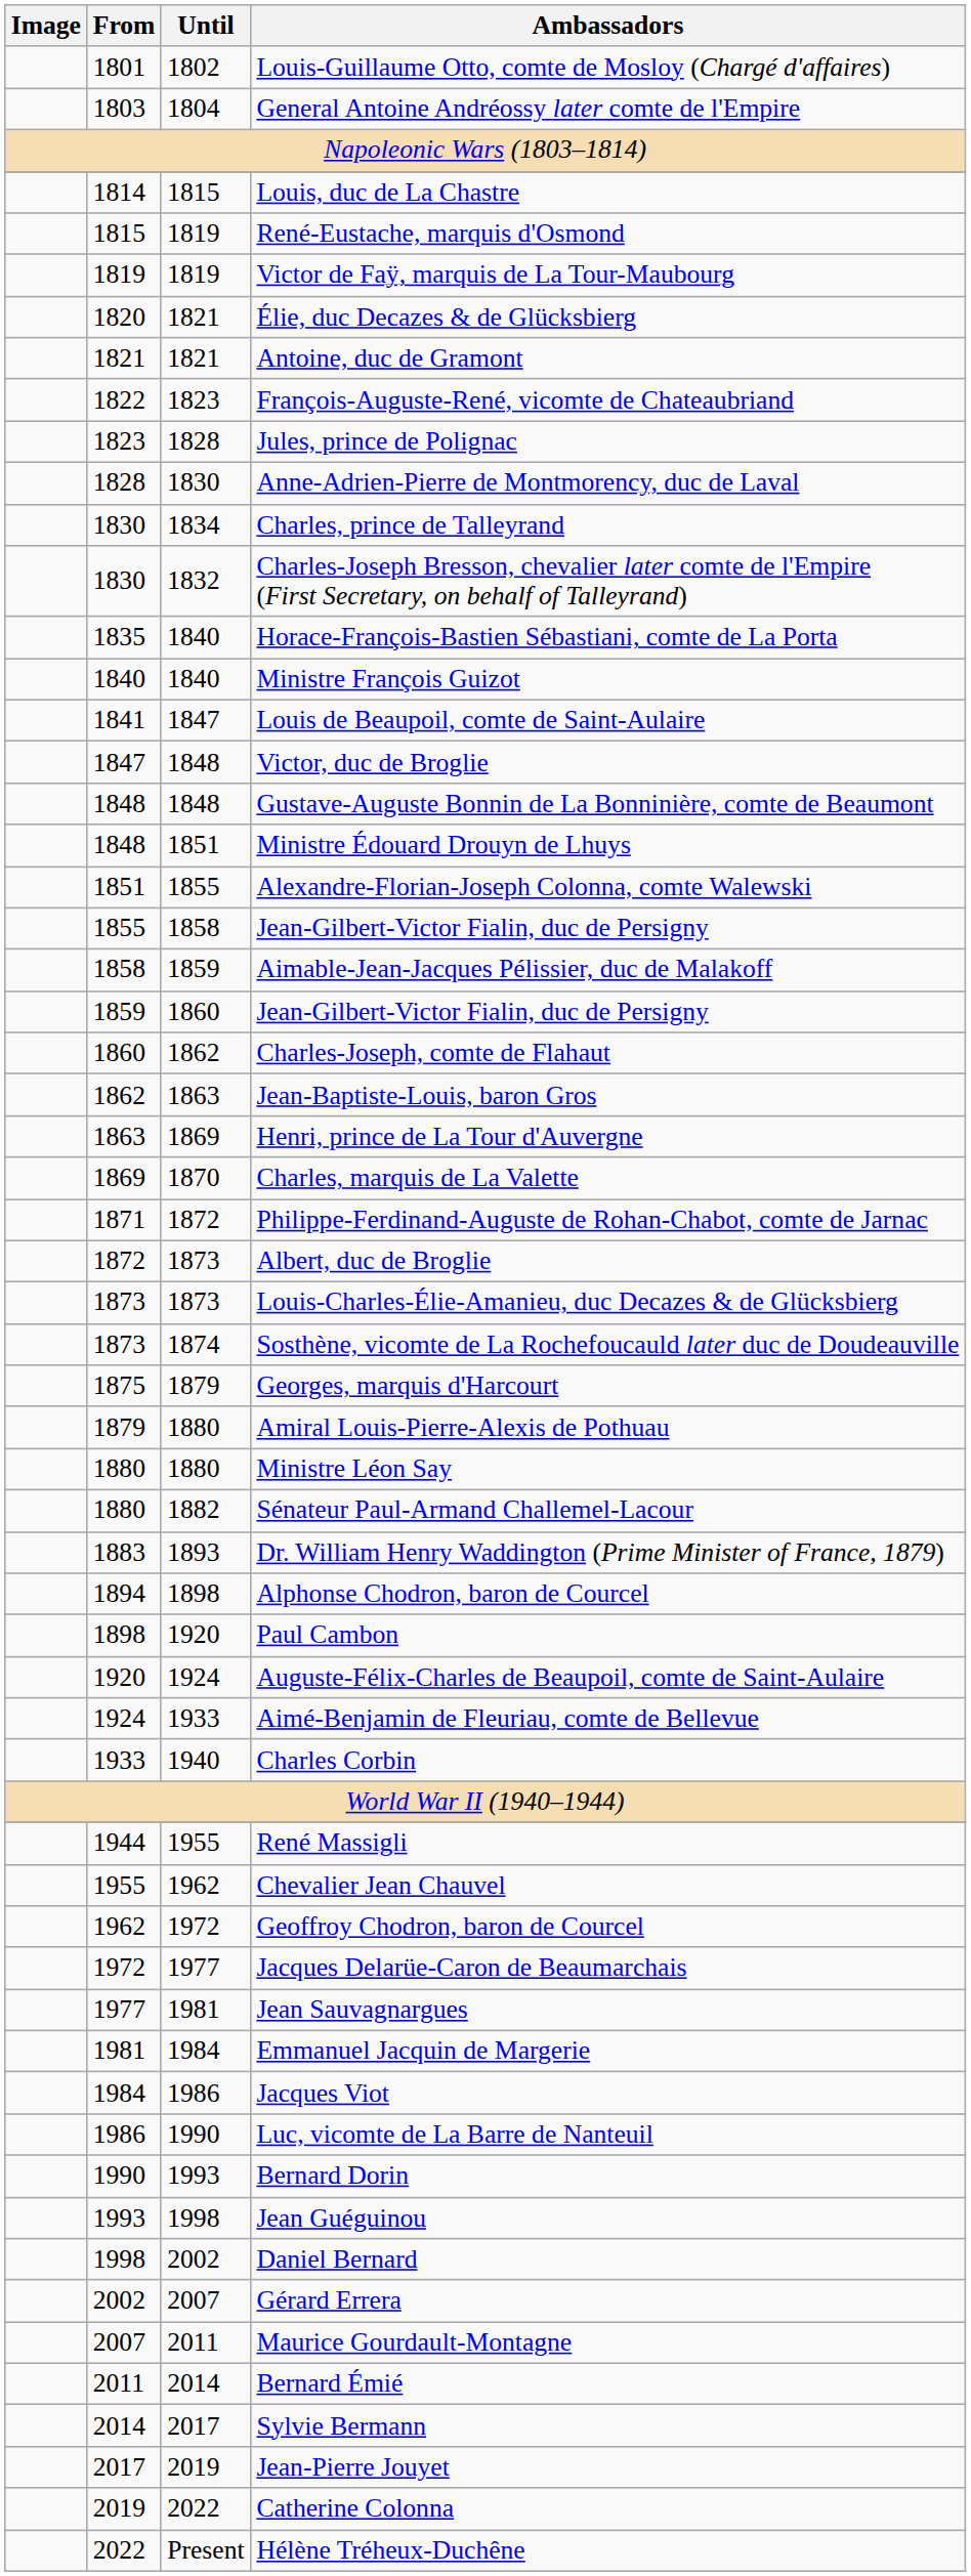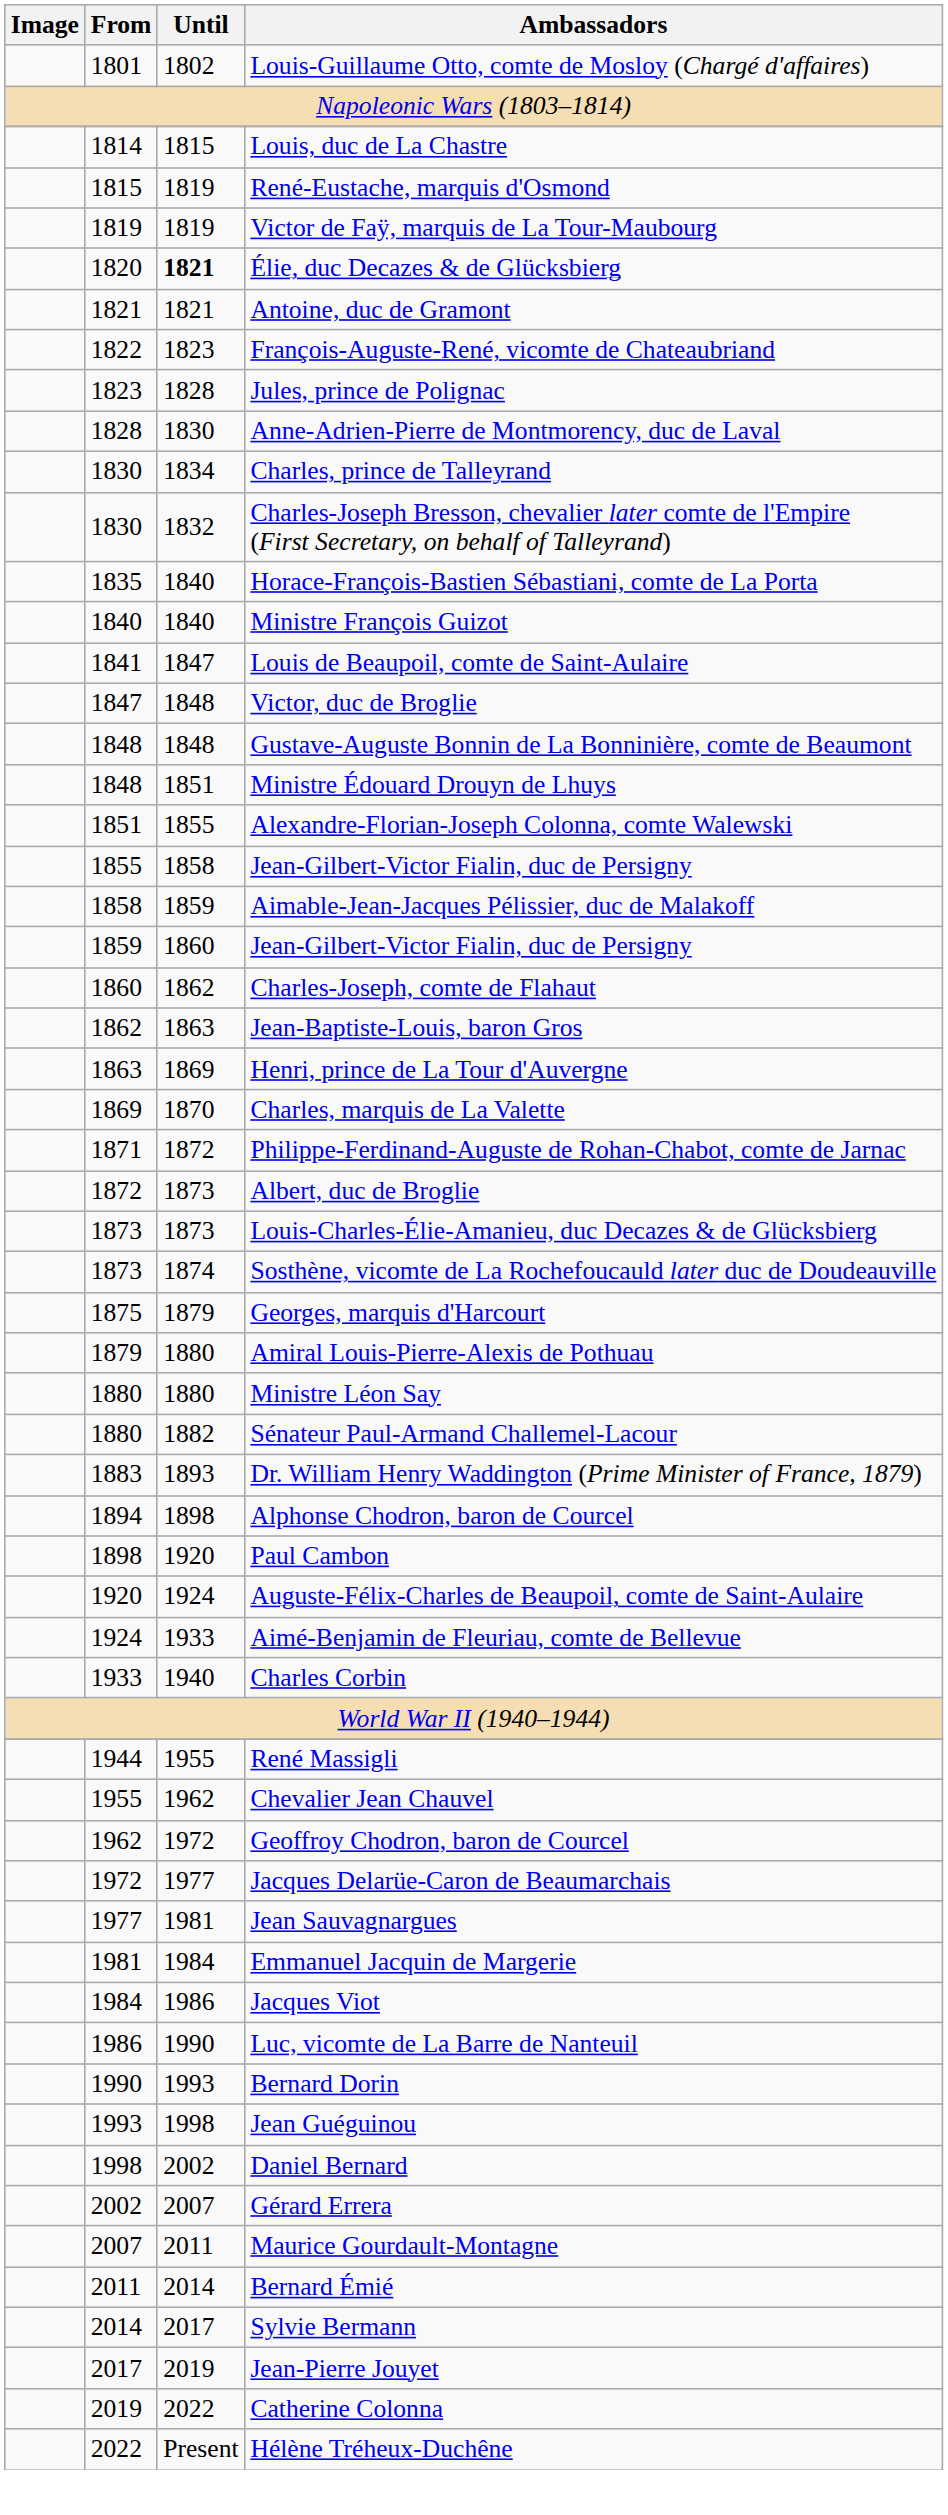 <table class="wikitable centre">
 <tr>
 <th>Image</th>
 <th>From</th>
 <th>Until</th>
 <th>Ambassadors</th>
 </tr>
 <tr>
 <td></td>
 <td>1801</td>
 <td>1802</td>
 <td><a href='#'>Louis-Guillaume Otto, comte de Mosloy</a> (<em>Chargé d'affaires</em>)</td>
-</tr>
-<tr>
-<td></td>
-<td>1803</td>
-<td>1804</td>
-<td><a href='#'>General Antoine Andréossy <em>later</em> comte de l'Empire</a></td>
 </tr>
 <tr ->
 <td align=center bgcolor=wheat colspan=4><em><a href='#'>Napoleonic Wars</a> (1803–1814)</em></td>
 </tr>
 <tr ->
 </tr>
 <tr>
 <td></td>
 <td>1814</td>
 <td>1815</td>
 <td><a href='#'>Louis, duc de La Chastre</a></td>
 </tr>
 <tr>
 <td></td>
 <td>1815</td>
 <td>1819</td>
 <td><a href='#'>René-Eustache, marquis d'Osmond</a></td>
 </tr>
 <tr>
 <td></td>
 <td>1819</td>
 <td>1819</td>
 <td><a href='#'>Victor de Faÿ, marquis de La Tour-Maubourg</a></td>
 </tr>
 <tr>
 <td></td>
 <td>1820</td>
-<td>1821</td>
+<td><strong>1821</strong></td>
 <td><a href='#'>Élie, duc Decazes & de Glücksbierg</a></td>
 </tr>
 <tr>
 <td></td>
 <td>1821</td>
 <td>1821</td>
 <td><a href='#'>Antoine, duc de Gramont</a></td>
 </tr>
 <tr>
 <td></td>
 <td>1822</td>
 <td>1823</td>
 <td><a href='#'>François-Auguste-René, vicomte de Chateaubriand</a></td>
 </tr>
 <tr>
 <td></td>
 <td>1823</td>
 <td>1828</td>
 <td><a href='#'>Jules, prince de Polignac</a></td>
 </tr>
 <tr>
 <td></td>
 <td>1828</td>
 <td>1830</td>
 <td><a href='#'>Anne-Adrien-Pierre de Montmorency, duc de Laval</a></td>
 </tr>
 <tr>
 <td></td>
 <td>1830</td>
 <td>1834</td>
 <td><a href='#'>Charles, prince de Talleyrand</a></td>
 </tr>
 <tr>
 <td></td>
 <td>1830</td>
 <td>1832</td>
 <td><a href='#'>Charles-Joseph Bresson, chevalier <em>later</em> comte de l'Empire</a><br>(<em>First Secretary, on behalf of Talleyrand</em>)</td>
 </tr>
 <tr>
 <td></td>
 <td>1835</td>
 <td>1840</td>
 <td><a href='#'>Horace-François-Bastien Sébastiani, comte de La Porta</a></td>
 </tr>
 <tr>
 <td></td>
 <td>1840</td>
 <td>1840</td>
 <td><a href='#'>Ministre François Guizot</a></td>
 </tr>
 <tr>
 <td></td>
 <td>1841</td>
 <td>1847</td>
 <td><a href='#'>Louis de Beaupoil, comte de Saint-Aulaire</a></td>
 </tr>
 <tr>
 <td></td>
 <td>1847</td>
 <td>1848</td>
 <td><a href='#'>Victor, duc de Broglie</a></td>
 </tr>
 <tr>
 <td></td>
 <td>1848</td>
 <td>1848</td>
 <td><a href='#'>Gustave-Auguste Bonnin de La Bonninière, comte de Beaumont</a></td>
 </tr>
 <tr>
 <td></td>
 <td>1848</td>
 <td>1851</td>
 <td><a href='#'>Ministre Édouard Drouyn de Lhuys</a></td>
 </tr>
 <tr>
 <td></td>
 <td>1851</td>
 <td>1855</td>
 <td><a href='#'>Alexandre-Florian-Joseph Colonna, comte Walewski</a></td>
 </tr>
 <tr>
 <td></td>
 <td>1855</td>
 <td>1858</td>
 <td><a href='#'>Jean-Gilbert-Victor Fialin, duc de Persigny</a></td>
 </tr>
 <tr>
 <td></td>
 <td>1858</td>
 <td>1859</td>
 <td><a href='#'>Aimable-Jean-Jacques Pélissier, duc de Malakoff</a></td>
 </tr>
 <tr>
 <td></td>
 <td>1859</td>
 <td>1860</td>
 <td><a href='#'>Jean-Gilbert-Victor Fialin, duc de Persigny</a></td>
 </tr>
 <tr>
 <td></td>
 <td>1860</td>
 <td>1862</td>
 <td><a href='#'>Charles-Joseph, comte de Flahaut</a></td>
 </tr>
 <tr>
 <td></td>
 <td>1862</td>
 <td>1863</td>
 <td><a href='#'>Jean-Baptiste-Louis, baron Gros</a></td>
 </tr>
 <tr>
 <td></td>
 <td>1863</td>
 <td>1869</td>
 <td><a href='#'>Henri, prince de La Tour d'Auvergne</a></td>
 </tr>
 <tr>
 <td></td>
 <td>1869</td>
 <td>1870</td>
 <td><a href='#'>Charles, marquis de La Valette</a></td>
 </tr>
 <tr>
 <td></td>
 <td>1871</td>
 <td>1872</td>
 <td><a href='#'>Philippe-Ferdinand-Auguste de Rohan-Chabot, comte de Jarnac</a></td>
 </tr>
 <tr>
 <td></td>
 <td>1872</td>
 <td>1873</td>
 <td><a href='#'>Albert, duc de Broglie</a></td>
 </tr>
 <tr>
 <td></td>
 <td>1873</td>
 <td>1873</td>
 <td><a href='#'>Louis-Charles-Élie-Amanieu, duc Decazes & de Glücksbierg</a></td>
 </tr>
 <tr>
 <td></td>
 <td>1873</td>
 <td>1874</td>
 <td><a href='#'>Sosthène, vicomte de La Rochefoucauld <em>later</em> duc de Doudeauville</a></td>
 </tr>
 <tr>
 <td></td>
 <td>1875</td>
 <td>1879</td>
 <td><a href='#'>Georges, marquis d'Harcourt</a></td>
 </tr>
 <tr>
 <td></td>
 <td>1879</td>
 <td>1880</td>
 <td><a href='#'>Amiral Louis-Pierre-Alexis de Pothuau</a></td>
 </tr>
 <tr>
 <td></td>
 <td>1880</td>
 <td>1880</td>
 <td><a href='#'>Ministre Léon Say</a></td>
 </tr>
 <tr>
 <td></td>
 <td>1880</td>
 <td>1882</td>
 <td><a href='#'>Sénateur Paul-Armand Challemel-Lacour</a></td>
 </tr>
 <tr>
 <td></td>
 <td>1883</td>
 <td>1893</td>
 <td><a href='#'>Dr. William Henry Waddington</a> (<em>Prime Minister of France, 1879</em>)</td>
 </tr>
 <tr>
 <td></td>
 <td>1894</td>
 <td>1898</td>
 <td><a href='#'>Alphonse Chodron, baron de Courcel</a></td>
 </tr>
 <tr>
 <td></td>
 <td>1898</td>
 <td>1920</td>
 <td><a href='#'>Paul Cambon</a></td>
 </tr>
 <tr>
 <td></td>
 <td>1920</td>
 <td>1924</td>
 <td><a href='#'>Auguste-Félix-Charles de Beaupoil, comte de Saint-Aulaire</a></td>
 </tr>
 <tr>
 <td></td>
 <td>1924</td>
 <td>1933</td>
 <td><a href='#'>Aimé-Benjamin de Fleuriau, comte de Bellevue</a></td>
 </tr>
 <tr>
 <td></td>
 <td>1933</td>
 <td>1940</td>
 <td><a href='#'>Charles Corbin</a></td>
 </tr>
 <tr ->
 <td align=center bgcolor=wheat colspan=4><em><a href='#'>World War II</a> (1940–1944)</em></td>
 </tr>
 <tr ->
 </tr>
 <tr>
 <td></td>
 <td>1944</td>
 <td>1955</td>
 <td><a href='#'>René Massigli</a></td>
 </tr>
 <tr>
 <td></td>
 <td>1955</td>
 <td>1962</td>
 <td><a href='#'>Chevalier Jean Chauvel</a></td>
 </tr>
 <tr>
 <td></td>
 <td>1962</td>
 <td>1972</td>
 <td><a href='#'>Geoffroy Chodron, baron de Courcel</a></td>
 </tr>
 <tr>
 <td></td>
 <td>1972</td>
 <td>1977</td>
 <td><a href='#'>Jacques Delarüe-Caron de Beaumarchais</a></td>
 </tr>
 <tr>
 <td></td>
 <td>1977</td>
 <td>1981</td>
 <td><a href='#'>Jean Sauvagnargues</a></td>
 </tr>
 <tr>
 <td></td>
 <td>1981</td>
 <td>1984</td>
 <td><a href='#'>Emmanuel Jacquin de Margerie</a></td>
 </tr>
 <tr>
 <td></td>
 <td>1984</td>
 <td>1986</td>
 <td><a href='#'>Jacques Viot</a></td>
 </tr>
 <tr>
 <td></td>
 <td>1986</td>
 <td>1990</td>
 <td><a href='#'>Luc, vicomte de La Barre de Nanteuil</a></td>
 </tr>
 <tr>
 <td></td>
 <td>1990</td>
 <td>1993</td>
 <td><a href='#'>Bernard Dorin</a></td>
 </tr>
 <tr>
 <td></td>
 <td>1993</td>
 <td>1998</td>
 <td><a href='#'>Jean Guéguinou</a></td>
 </tr>
 <tr>
 <td></td>
 <td>1998</td>
 <td>2002</td>
 <td><a href='#'>Daniel Bernard</a></td>
 </tr>
 <tr>
 <td></td>
 <td>2002</td>
 <td>2007</td>
 <td><a href='#'>Gérard Errera</a></td>
 </tr>
 <tr>
 <td></td>
 <td>2007</td>
 <td>2011</td>
 <td><a href='#'>Maurice Gourdault-Montagne</a></td>
 </tr>
 <tr>
 <td></td>
 <td>2011</td>
 <td>2014</td>
 <td><a href='#'>Bernard Émié</a></td>
 </tr>
 <tr>
 <td></td>
 <td>2014</td>
 <td>2017</td>
 <td><a href='#'>Sylvie Bermann</a></td>
 </tr>
 <tr>
 <td></td>
 <td>2017</td>
 <td>2019</td>
 <td><a href='#'>Jean-Pierre Jouyet</a></td>
 </tr>
 <tr>
 <td></td>
 <td>2019</td>
 <td>2022</td>
 <td><a href='#'>Catherine Colonna</a></td>
 </tr>
 <tr>
 <td></td>
 <td>2022</td>
 <td>Present</td>
 <td><a href='#'>Hélène Tréheux-Duchêne</a></td>
 </tr>
 <tr>
 </tr>
 </table>
